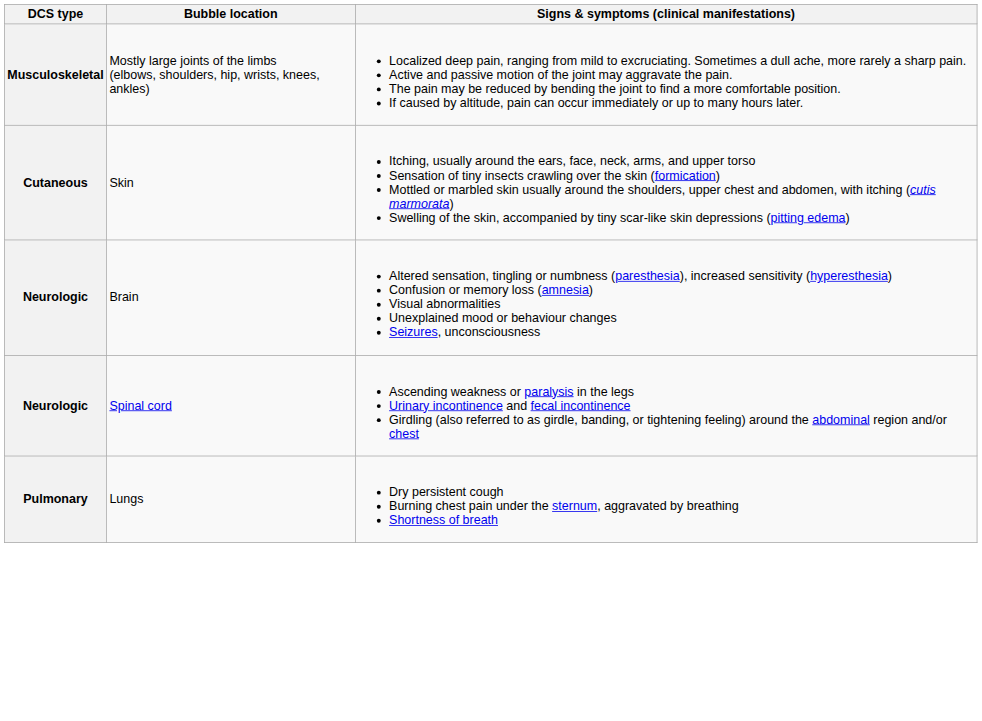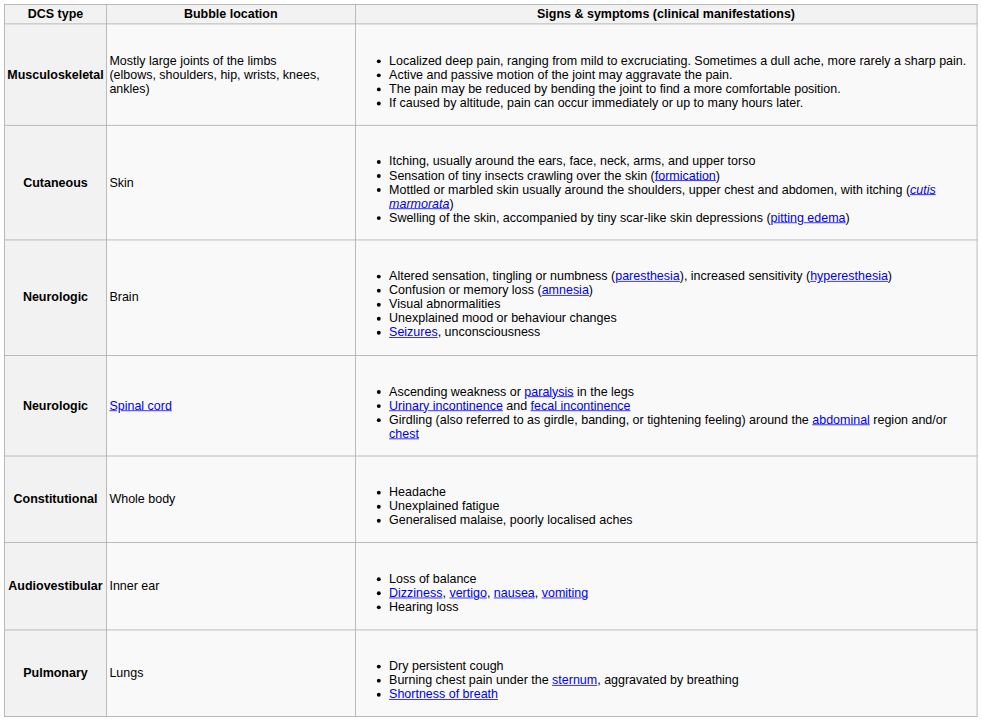 <table class="wikitable">
 <tr>
 <th scope="col">DCS type</th>
 <th scope="col">Bubble location</th>
 <th scope="col">Signs & symptoms (clinical manifestations)</th>
 </tr>
 <tr>
 <th scope="row">Musculoskeletal</th>
 <td>Mostly large joints of the limbs<br>(elbows, shoulders, hip, wrists, knees, ankles)</td>
 <td><br><ul><li>Localized deep pain, ranging from mild to excruciating. Sometimes a dull ache, more rarely a sharp pain.</li><li>Active and passive motion of the joint may aggravate the pain.</li><li>The pain may be reduced by bending the joint to find a more comfortable position.</li><li>If caused by altitude, pain can occur immediately or up to many hours later.</li></ul></td>
 </tr>
 <tr>
 <th scope="row">Cutaneous</th>
 <td>Skin</td>
 <td><br><ul><li>Itching, usually around the ears, face, neck, arms, and upper torso</li><li>Sensation of tiny insects crawling over the skin (<a href='#'>formication</a>)</li><li>Mottled or marbled skin usually around the shoulders, upper chest and abdomen, with itching (<em><a href='#'>cutis marmorata</a></em>)</li><li>Swelling of the skin, accompanied by tiny scar-like skin depressions (<a href='#'>pitting edema</a>)</li></ul></td>
 </tr>
 <tr>
 <th scope="row">Neurologic</th>
 <td>Brain</td>
 <td><br><ul><li>Altered sensation, tingling or numbness (<a href='#'>paresthesia</a>), increased sensitivity (<a href='#'>hyperesthesia</a>)</li><li>Confusion or memory loss (<a href='#'>amnesia</a>)</li><li>Visual abnormalities</li><li>Unexplained mood or behaviour changes</li><li><a href='#'>Seizures</a>, unconsciousness</li></ul></td>
 </tr>
 <tr>
 <th scope="row">Neurologic</th>
 <td><a href='#'>Spinal cord</a></td>
 <td><br><ul><li>Ascending weakness or <a href='#'>paralysis</a> in the legs</li><li><a href='#'>Urinary incontinence</a> and <a href='#'>fecal incontinence</a></li><li>Girdling (also referred to as girdle, banding, or tightening feeling) around the <a href='#'>abdominal</a> region and/or <a href='#'>chest</a></li></ul></td>
 </tr>
 <tr>
+<th scope="row">Constitutional</th>
+<td>Whole body</td>
+<td><br><ul><li>Headache</li><li>Unexplained fatigue</li><li>Generalised malaise, poorly localised aches</li></ul></td>
+</tr>
+<tr>
+<th scope="row">Audiovestibular</th>
+<td>Inner ear </td>
+<td><br><ul><li>Loss of balance</li><li><a href='#'>Dizziness</a>, <a href='#'>vertigo</a>, <a href='#'>nausea</a>, <a href='#'>vomiting</a></li><li>Hearing loss</li></ul></td>
+</tr>
+<tr>
 <th scope="row">Pulmonary</th>
 <td>Lungs</td>
 <td><br><ul><li>Dry persistent cough</li><li>Burning chest pain under the <a href='#'>sternum</a>, aggravated by breathing</li><li><a href='#'>Shortness of breath</a></li></ul></td>
 </tr>
 </table>
